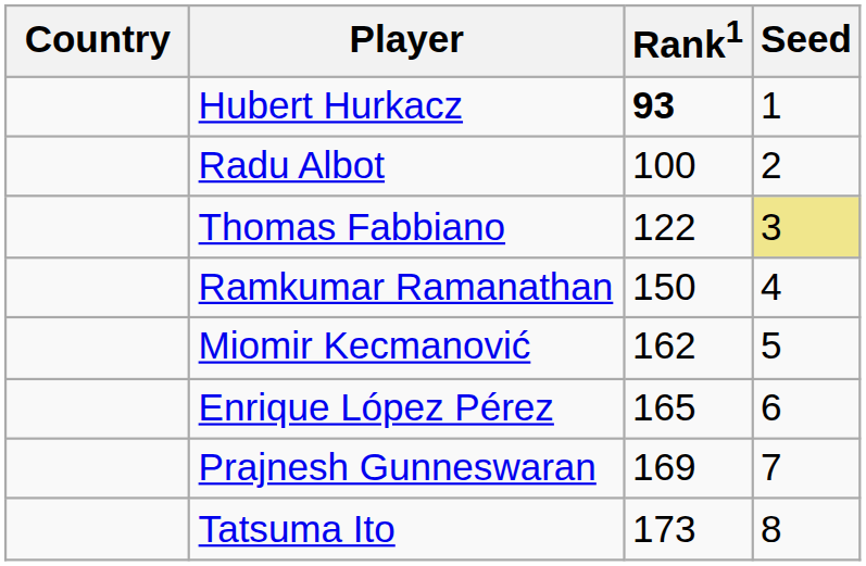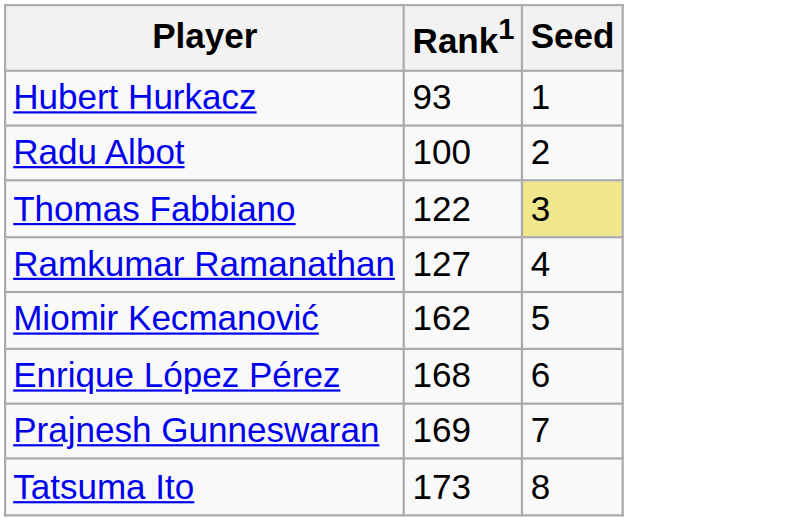 <table class="sortable wikitable">
 <tr>
-<th width="70">Country</th>
 <th width="175">Player</th>
 <th>Rank<sup>1</sup></th>
 <th>Seed</th>
 </tr>
 <tr>
-<td></td>
 <td><a href='#'>Hubert Hurkacz</a></td>
-<td><strong>93</strong></td>
+<td>93</td>
 <td>1</td>
 </tr>
 <tr>
-<td></td>
 <td><a href='#'>Radu Albot</a></td>
 <td>100</td>
 <td>2</td>
 </tr>
 <tr>
-<td></td>
 <td><a href='#'>Thomas Fabbiano</a></td>
 <td>122</td>
 <td style="background: khaki;">3</td>
 </tr>
 <tr>
-<td></td>
 <td><a href='#'>Ramkumar Ramanathan</a></td>
-<td>150</td>
+<td>127</td>
 <td>4</td>
 </tr>
 <tr>
-<td></td>
 <td><a href='#'>Miomir Kecmanović</a></td>
 <td>162</td>
 <td>5</td>
 </tr>
 <tr>
-<td></td>
 <td><a href='#'>Enrique López Pérez</a></td>
-<td>165</td>
+<td>168</td>
 <td>6</td>
 </tr>
 <tr>
-<td></td>
 <td><a href='#'>Prajnesh Gunneswaran</a></td>
 <td>169</td>
 <td>7</td>
 </tr>
 <tr>
-<td></td>
 <td><a href='#'>Tatsuma Ito</a></td>
 <td>173</td>
 <td>8</td>
 </tr>
 </table>
